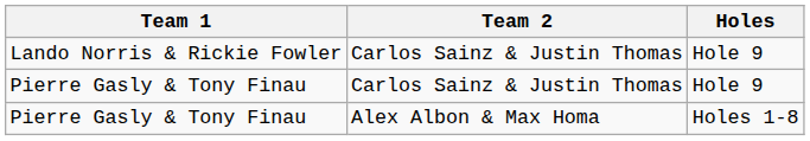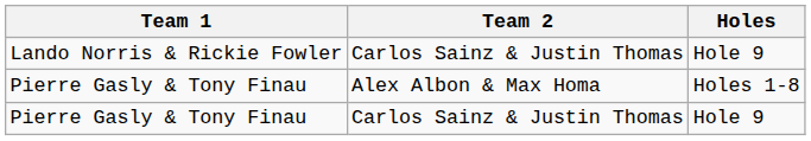 <table class="wikitable">
 <tr>
 <th>Team 1</th>
 <th>Team 2</th>
 <th>Holes</th>
 </tr>
 <tr>
 <td>Lando Norris & Rickie Fowler</td>
 <td>Carlos Sainz & Justin Thomas</td>
 <td>Hole 9</td>
 </tr>
 <tr>
 <td>Pierre Gasly & Tony Finau</td>
+<td>Alex Albon & Max Homa</td>
+<td>Holes 1-8</td>
+</tr>
+<tr>
+<td>Pierre Gasly & Tony Finau</td>
 <td>Carlos Sainz & Justin Thomas</td>
 <td>Hole 9</td>
 </tr>
-<tr>
-<td>Pierre Gasly & Tony Finau</td>
-<td>Alex Albon & Max Homa</td>
-<td>Holes 1-8</td>
-</tr>
 </table>
